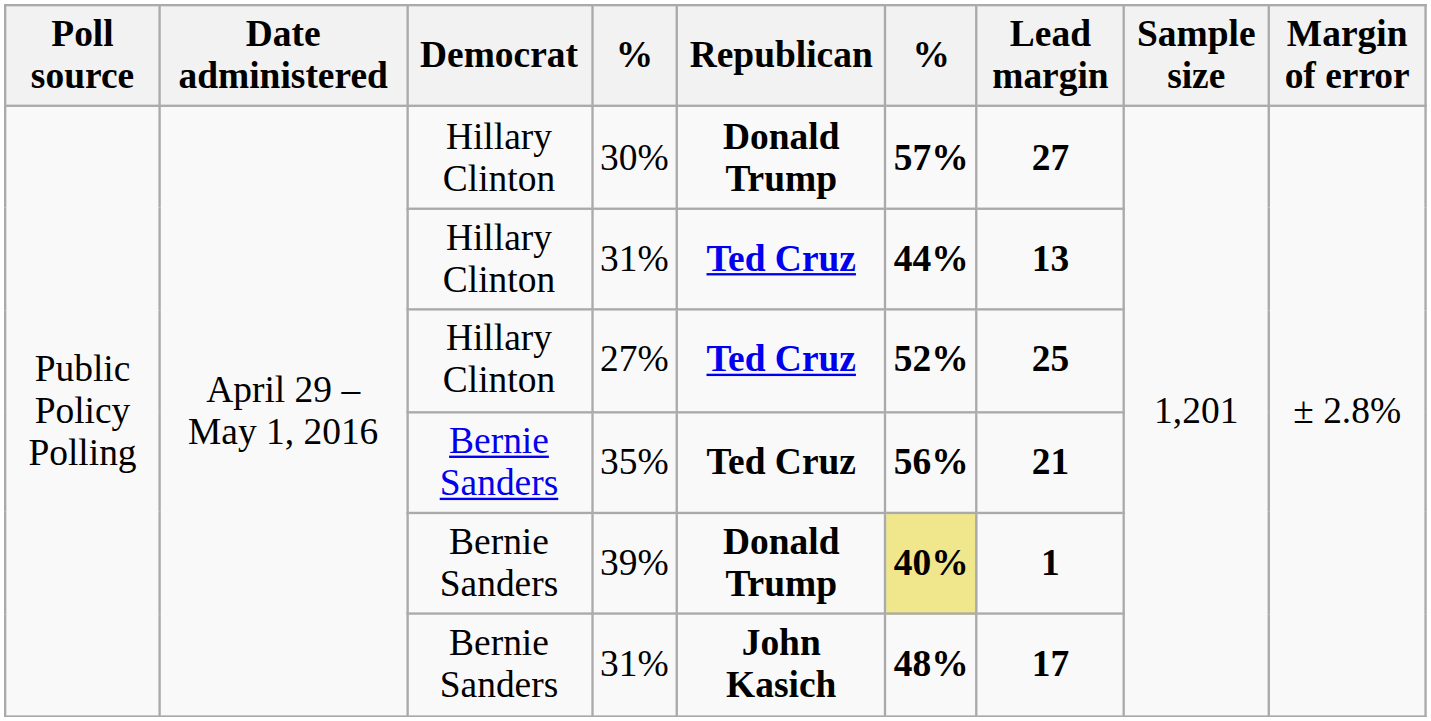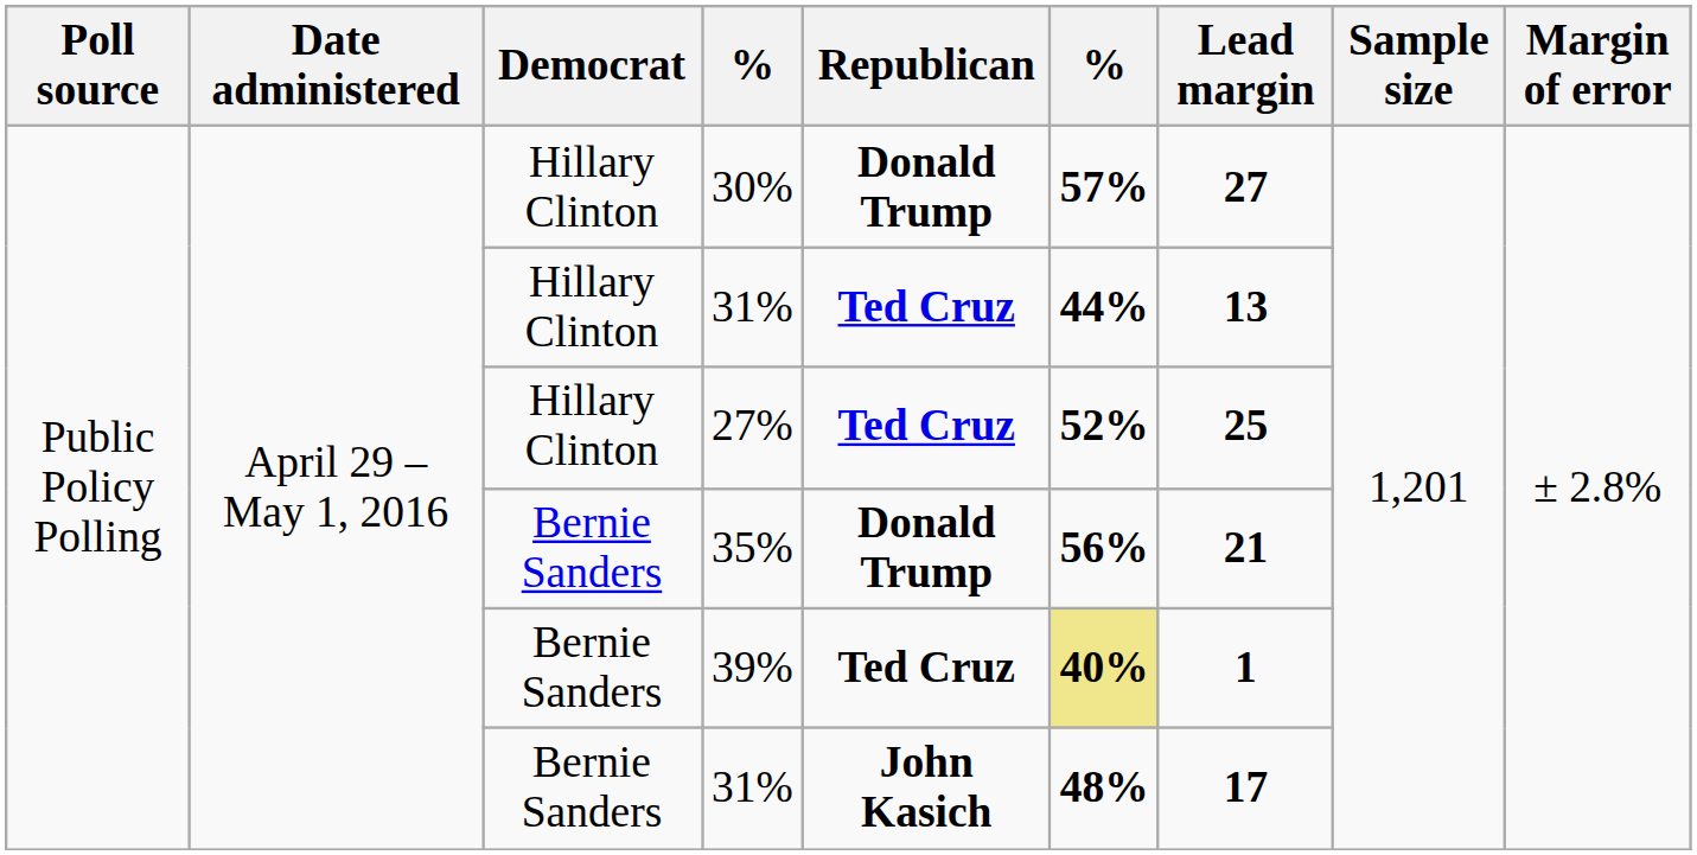 <table class="wikitable" style="text-align:center;">
 <tr>
 <th>Poll source</th>
 <th>Date administered</th>
 <th>Democrat</th>
 <th>%</th>
 <th>Republican</th>
 <th>%</th>
 <th>Lead margin</th>
 <th>Sample size</th>
 <th>Margin of error</th>
 </tr>
 <tr>
 <td rowspan=6>Public Policy Polling</td>
 <td rowspan=6>April 29 – May 1, 2016</td>
 <td>Hillary Clinton</td>
 <td>30%</td>
 <td><strong>Donald Trump</strong></td>
 <td><strong>57%</strong></td>
 <td><strong>27</strong></td>
 <td rowspan=6>1,201</td>
 <td rowspan=6>± 2.8%</td>
 </tr>
 <tr>
 <td>Hillary Clinton</td>
 <td>31%</td>
 <td><strong><a href='#'>Ted Cruz</a></strong></td>
 <td><strong>44%</strong></td>
 <td><strong>13</strong></td>
 </tr>
 <tr>
 <td>Hillary Clinton</td>
 <td>27%</td>
 <td><strong><a href='#'>Ted Cruz</a></strong></td>
 <td><strong>52%</strong></td>
 <td><strong>25</strong></td>
 </tr>
 <tr>
 <td><a href='#'>Bernie Sanders</a></td>
 <td>35%</td>
-<td><strong>Ted Cruz</strong></td>
+<td><strong>Donald Trump</strong></td>
 <td><strong>56%</strong></td>
 <td><strong>21</strong></td>
 </tr>
 <tr>
 <td>Bernie Sanders</td>
 <td>39%</td>
-<td><strong>Donald Trump</strong></td>
+<td><strong>Ted Cruz</strong></td>
 <td style="background: khaki;"><strong>40%</strong></td>
 <td><strong>1</strong></td>
 </tr>
 <tr>
 <td>Bernie Sanders</td>
 <td>31%</td>
 <td><strong>John Kasich</strong></td>
 <td><strong>48%</strong></td>
 <td><strong>17</strong></td>
 </tr>
 </table>
